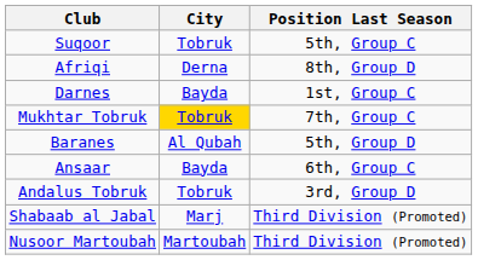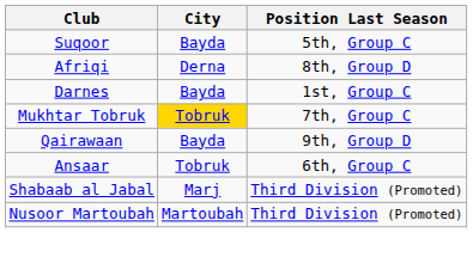 <table class="wikitable" style="text-align: center;">
 <tr>
 <th>Club</th>
 <th>City</th>
 <th>Position Last Season</th>
 </tr>
 <tr>
 <td><a href='#'>Suqoor</a></td>
-<td><a href='#'>Tobruk</a></td>
+<td><a href='#'>Bayda</a></td>
 <td>5th, <a href='#'>Group C</a></td>
 </tr>
 <tr>
 <td><a href='#'>Afriqi</a></td>
 <td><a href='#'>Derna</a></td>
 <td>8th, <a href='#'>Group D</a></td>
 </tr>
 <tr>
 <td><a href='#'>Darnes</a></td>
 <td><a href='#'>Bayda</a></td>
 <td>1st, <a href='#'>Group C</a></td>
 </tr>
 <tr>
 <td><a href='#'>Mukhtar Tobruk</a></td>
 <td style="background: gold;"><a href='#'>Tobruk</a></td>
 <td>7th, <a href='#'>Group C</a></td>
 </tr>
 <tr>
-<td><a href='#'>Baranes</a></td>
-<td><a href='#'>Al Qubah</a></td>
-<td>5th, <a href='#'>Group D</a></td>
+<td><a href='#'>Qairawaan</a></td>
+<td><a href='#'>Bayda</a></td>
+<td>9th, <a href='#'>Group D</a></td>
 </tr>
 <tr>
 <td><a href='#'>Ansaar</a></td>
-<td><a href='#'>Bayda</a></td>
+<td><a href='#'>Tobruk</a></td>
 <td>6th, <a href='#'>Group C</a></td>
-</tr>
-<tr>
-<td><a href='#'>Andalus Tobruk</a></td>
-<td><a href='#'>Tobruk</a></td>
-<td>3rd, <a href='#'>Group D</a></td>
 </tr>
 <tr>
 <td><a href='#'>Shabaab al Jabal</a></td>
 <td><a href='#'>Marj</a></td>
 <td><a href='#'>Third Division</a> <small>(Promoted)</small></td>
 </tr>
 <tr>
 <td><a href='#'>Nusoor Martoubah</a></td>
 <td><a href='#'>Martoubah</a></td>
 <td><a href='#'>Third Division</a> <small>(Promoted)</small></td>
 </tr>
 </table>
